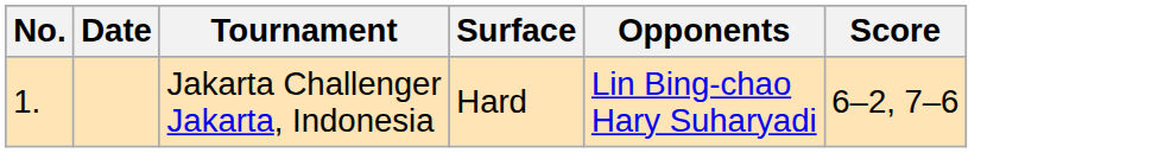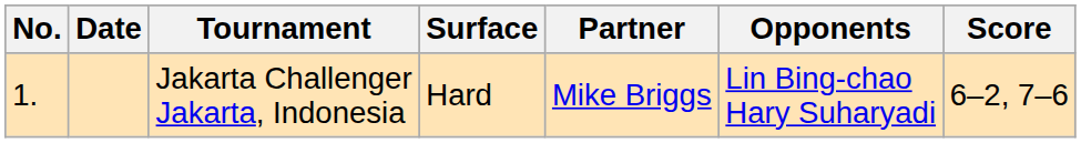 <table class="sortable wikitable">
 <tr>
 <th>No.</th>
 <th>Date</th>
 <th>Tournament</th>
 <th>Surface</th>
+<th>Partner</th>
 <th>Opponents</th>
 <th class="unsortable">Score</th>
 </tr>
 <tr style="background:moccasin;">
 <td>1.</td>
 <td></td>
 <td>Jakarta Challenger<br><a href='#'>Jakarta</a>, Indonesia</td>
 <td>Hard</td>
+<td> <a href='#'>Mike Briggs</a></td>
 <td> <a href='#'>Lin Bing-chao</a> <br>  <a href='#'>Hary Suharyadi</a></td>
 <td>6–2, 7–6</td>
 </tr>
 </table>
